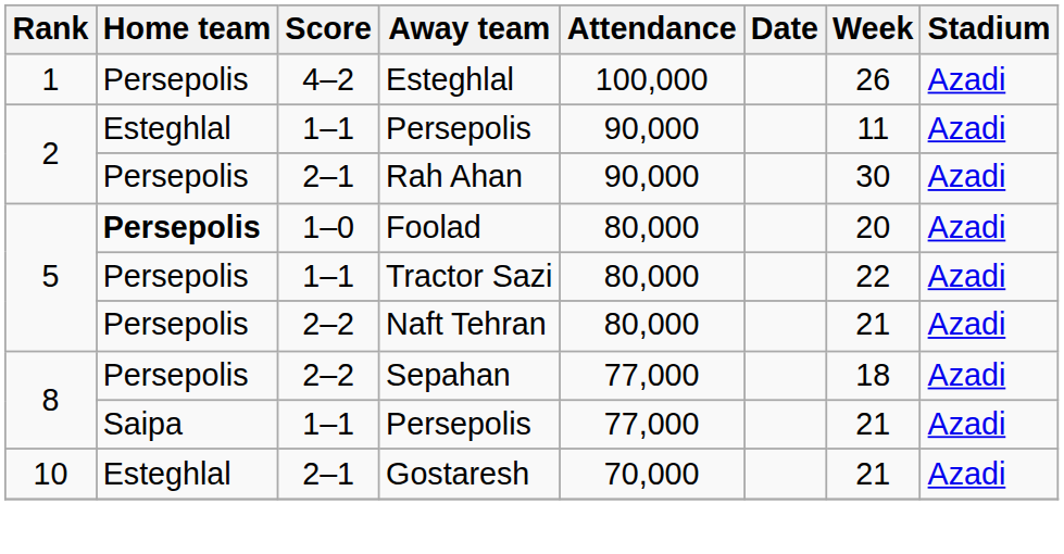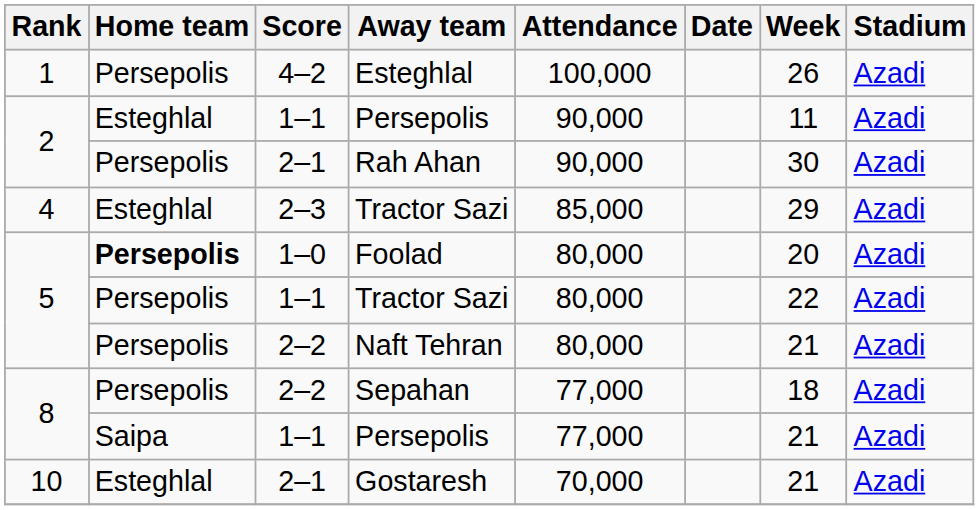 <table class="wikitable sortable">
 <tr>
 <th>Rank</th>
 <th>Home team</th>
 <th>Score</th>
 <th>Away team</th>
 <th>Attendance</th>
 <th>Date</th>
 <th>Week</th>
 <th>Stadium</th>
 </tr>
 <tr>
 <td align=center>1</td>
 <td>Persepolis</td>
 <td align=center>4–2</td>
 <td>Esteghlal</td>
 <td align=center>100,000</td>
 <td></td>
 <td align=center>26</td>
 <td><a href='#'>Azadi</a></td>
 </tr>
 <tr>
 <td align=center rowspan="2">2</td>
 <td>Esteghlal</td>
 <td align=center>1–1</td>
 <td>Persepolis</td>
 <td align=center>90,000</td>
 <td></td>
 <td align=center>11</td>
 <td><a href='#'>Azadi</a></td>
 </tr>
 <tr>
 <td>Persepolis</td>
 <td align=center>2–1</td>
 <td>Rah Ahan</td>
 <td align=center>90,000</td>
 <td></td>
 <td align=center>30</td>
+<td><a href='#'>Azadi</a></td>
+</tr>
+<tr>
+<td align=center>4</td>
+<td>Esteghlal</td>
+<td align=center>2–3</td>
+<td>Tractor Sazi</td>
+<td align=center>85,000</td>
+<td></td>
+<td align=center>29</td>
 <td><a href='#'>Azadi</a></td>
 </tr>
 <tr>
 <td align=center rowspan="3">5</td>
 <td><strong>Persepolis</strong></td>
 <td align=center>1–0</td>
 <td>Foolad</td>
 <td align=center>80,000</td>
 <td></td>
 <td align=center>20</td>
 <td><a href='#'>Azadi</a></td>
 </tr>
 <tr>
 <td>Persepolis</td>
 <td align=center>1–1</td>
 <td>Tractor Sazi</td>
 <td align=center>80,000</td>
 <td></td>
 <td align=center>22</td>
 <td><a href='#'>Azadi</a></td>
 </tr>
 <tr>
 <td>Persepolis</td>
 <td align=center>2–2</td>
 <td>Naft Tehran</td>
 <td align=center>80,000</td>
 <td></td>
 <td align=center>21</td>
 <td><a href='#'>Azadi</a></td>
 </tr>
 <tr>
 <td align=center rowspan="2">8</td>
 <td>Persepolis</td>
 <td align=center>2–2</td>
 <td>Sepahan</td>
 <td align=center>77,000</td>
 <td></td>
 <td align=center>18</td>
 <td><a href='#'>Azadi</a></td>
 </tr>
 <tr>
 <td>Saipa</td>
 <td align=center>1–1</td>
 <td>Persepolis</td>
 <td align=center>77,000</td>
 <td></td>
 <td align=center>21</td>
 <td><a href='#'>Azadi</a></td>
 </tr>
 <tr>
 <td align=center>10</td>
 <td>Esteghlal</td>
 <td align=center>2–1</td>
 <td>Gostaresh</td>
 <td align=center>70,000</td>
 <td></td>
 <td align=center>21</td>
 <td><a href='#'>Azadi</a></td>
 </tr>
 <tr>
 </tr>
 </table>
